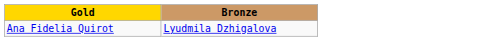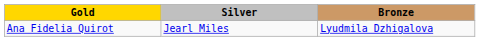 <table class="wikitable" style="text-align:left">
 <tr align="center">
 <td width=200 bgcolor=gold><strong>Gold</strong></td>
+<td width=200 bgcolor=silver><strong>Silver</strong></td>
 <td width=200 bgcolor=CC9966><strong>Bronze</strong></td>
 </tr>
 <tr>
 <td><a href='#'>Ana Fidelia Quirot</a><br><em></em></td>
+<td><a href='#'>Jearl Miles</a><br><em></em></td>
 <td><a href='#'>Lyudmila Dzhigalova</a><br><em></em></td>
 </tr>
 </table>
